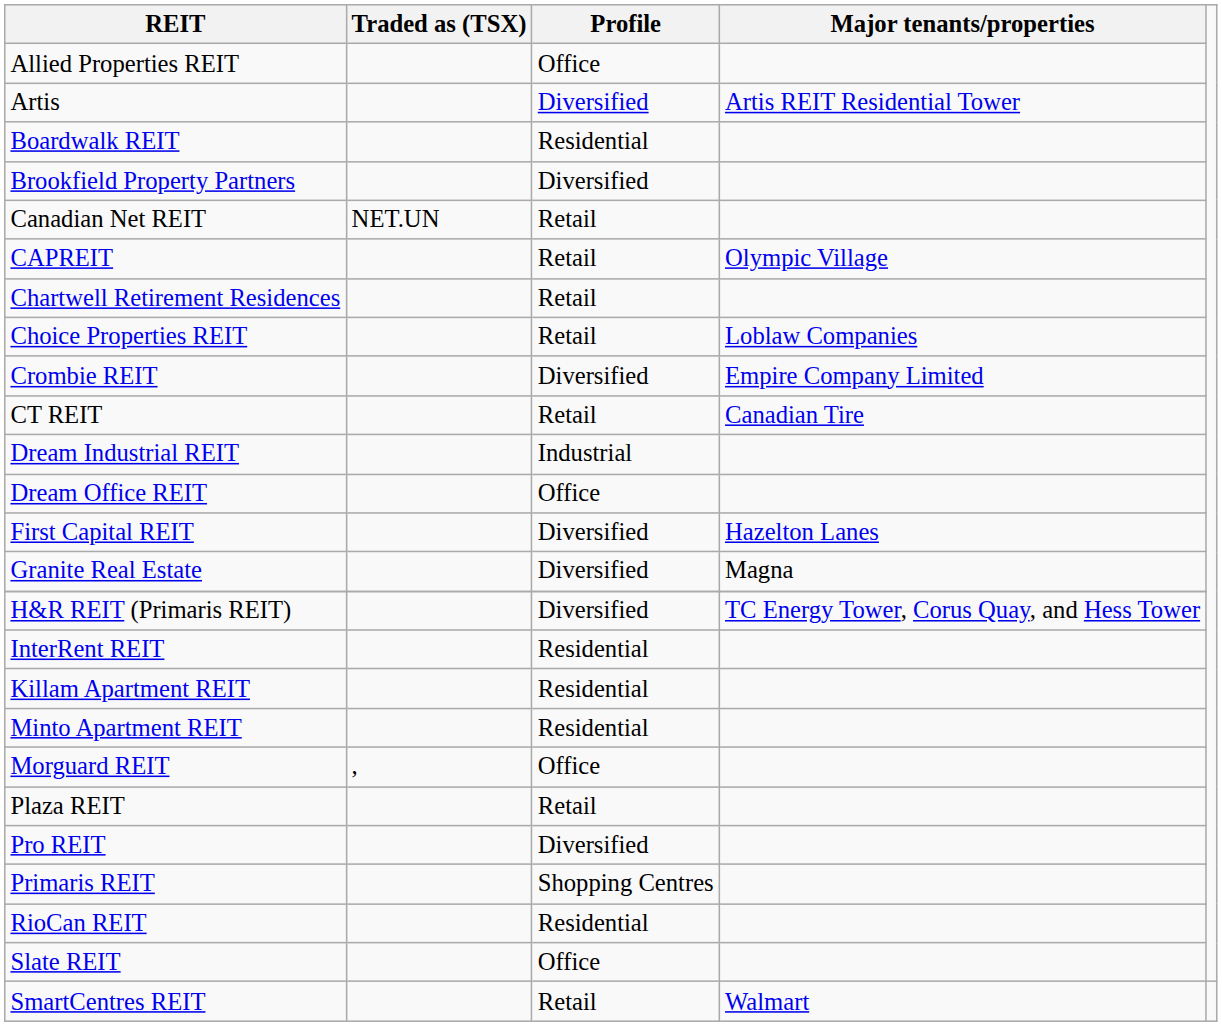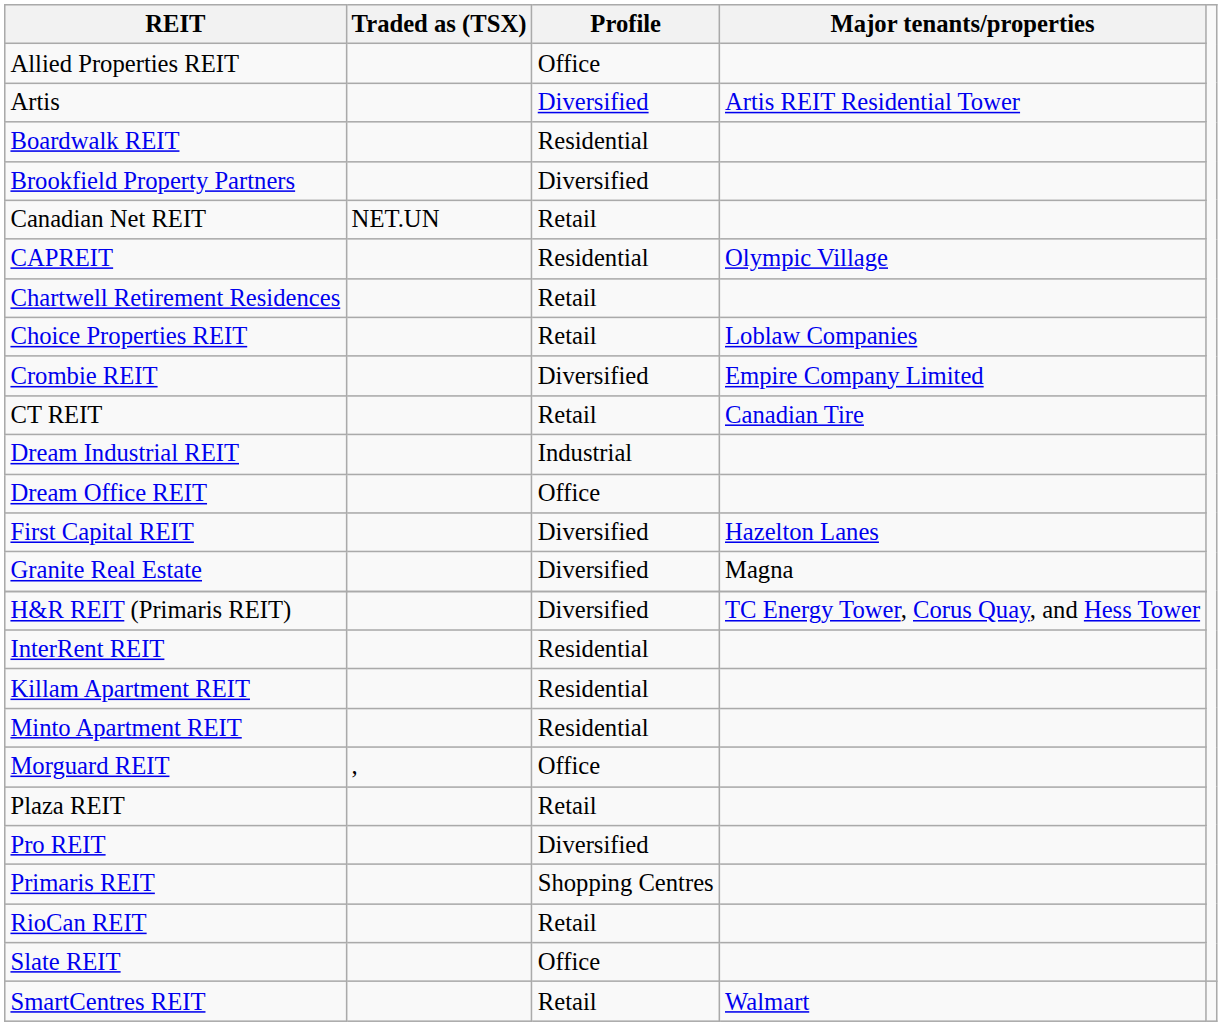 <table class="wikitable">
 <tr>
 <th>REIT</th>
 <th>Traded as (TSX)</th>
 <th>Profile</th>
 <th>Major tenants/properties</th>
 </tr>
 <tr>
 <td>Allied Properties REIT</td>
 <td></td>
 <td>Office</td>
 <td></td>
 </tr>
 <tr>
 <td>Artis</td>
 <td></td>
 <td><a href='#'>Diversified</a></td>
 <td><a href='#'>Artis REIT Residential Tower</a></td>
 </tr>
 <tr>
 <td><a href='#'>Boardwalk REIT</a></td>
 <td></td>
 <td>Residential</td>
 <td></td>
 </tr>
 <tr>
 <td><a href='#'>Brookfield Property Partners</a></td>
 <td></td>
 <td>Diversified</td>
 <td></td>
 </tr>
 <tr>
 <td>Canadian Net REIT</td>
 <td>NET.UN</td>
 <td>Retail</td>
 <td></td>
 </tr>
 <tr>
 <td><a href='#'>CAPREIT</a></td>
 <td></td>
-<td>Retail</td>
+<td>Residential</td>
 <td><a href='#'>Olympic Village</a></td>
 </tr>
 <tr>
 <td><a href='#'>Chartwell Retirement Residences</a></td>
 <td></td>
 <td>Retail</td>
 <td></td>
 </tr>
 <tr>
 <td><a href='#'>Choice Properties REIT</a></td>
 <td></td>
 <td>Retail</td>
 <td><a href='#'>Loblaw Companies</a></td>
 </tr>
 <tr>
 <td><a href='#'>Crombie REIT</a></td>
 <td></td>
 <td>Diversified</td>
 <td><a href='#'>Empire Company Limited</a></td>
 </tr>
 <tr>
 <td>CT REIT</td>
 <td></td>
 <td>Retail</td>
 <td><a href='#'>Canadian Tire</a></td>
 </tr>
 <tr>
 <td><a href='#'>Dream Industrial REIT</a></td>
 <td></td>
 <td>Industrial</td>
 <td></td>
 </tr>
 <tr>
 <td><a href='#'>Dream Office REIT</a></td>
 <td></td>
 <td>Office</td>
 <td></td>
 </tr>
 <tr>
 <td><a href='#'>First Capital REIT</a></td>
 <td></td>
 <td>Diversified</td>
 <td><a href='#'>Hazelton Lanes</a></td>
 </tr>
 <tr>
 <td><a href='#'>Granite Real Estate</a></td>
 <td></td>
 <td>Diversified</td>
 <td>Magna</td>
 </tr>
 <tr>
 </tr>
 <tr>
 <td><a href='#'>H&R REIT</a> (Primaris REIT)</td>
 <td></td>
 <td>Diversified</td>
 <td><a href='#'>TC Energy Tower</a>, <a href='#'>Corus Quay</a>, and <a href='#'>Hess Tower</a></td>
 </tr>
 <tr>
 <td><a href='#'>InterRent REIT</a></td>
 <td></td>
 <td>Residential</td>
 <td></td>
 </tr>
 <tr>
 <td><a href='#'>Killam Apartment REIT</a></td>
 <td></td>
 <td>Residential</td>
 <td></td>
 </tr>
 <tr>
 <td><a href='#'>Minto Apartment REIT</a></td>
 <td></td>
 <td>Residential</td>
 <td></td>
 </tr>
 <tr>
 <td><a href='#'>Morguard REIT</a></td>
 <td>, </td>
 <td>Office</td>
 <td></td>
 </tr>
 <tr>
 <td>Plaza REIT</td>
 <td></td>
 <td>Retail</td>
 <td></td>
 </tr>
 <tr>
 <td><a href='#'>Pro REIT</a></td>
 <td></td>
 <td>Diversified</td>
 <td></td>
 </tr>
 <tr>
 <td><a href='#'>Primaris REIT</a></td>
 <td></td>
 <td>Shopping Centres</td>
 <td></td>
 </tr>
 <tr>
 <td><a href='#'>RioCan REIT</a></td>
 <td></td>
-<td>Residential</td>
+<td>Retail</td>
 <td></td>
 </tr>
 <tr>
 <td><a href='#'>Slate REIT</a></td>
 <td></td>
 <td>Office</td>
 <td></td>
 </tr>
 <tr>
 <td><a href='#'>SmartCentres REIT</a></td>
 <td></td>
 <td>Retail</td>
 <td><a href='#'>Walmart</a></td>
 <td></td>
 </tr>
 </table>
